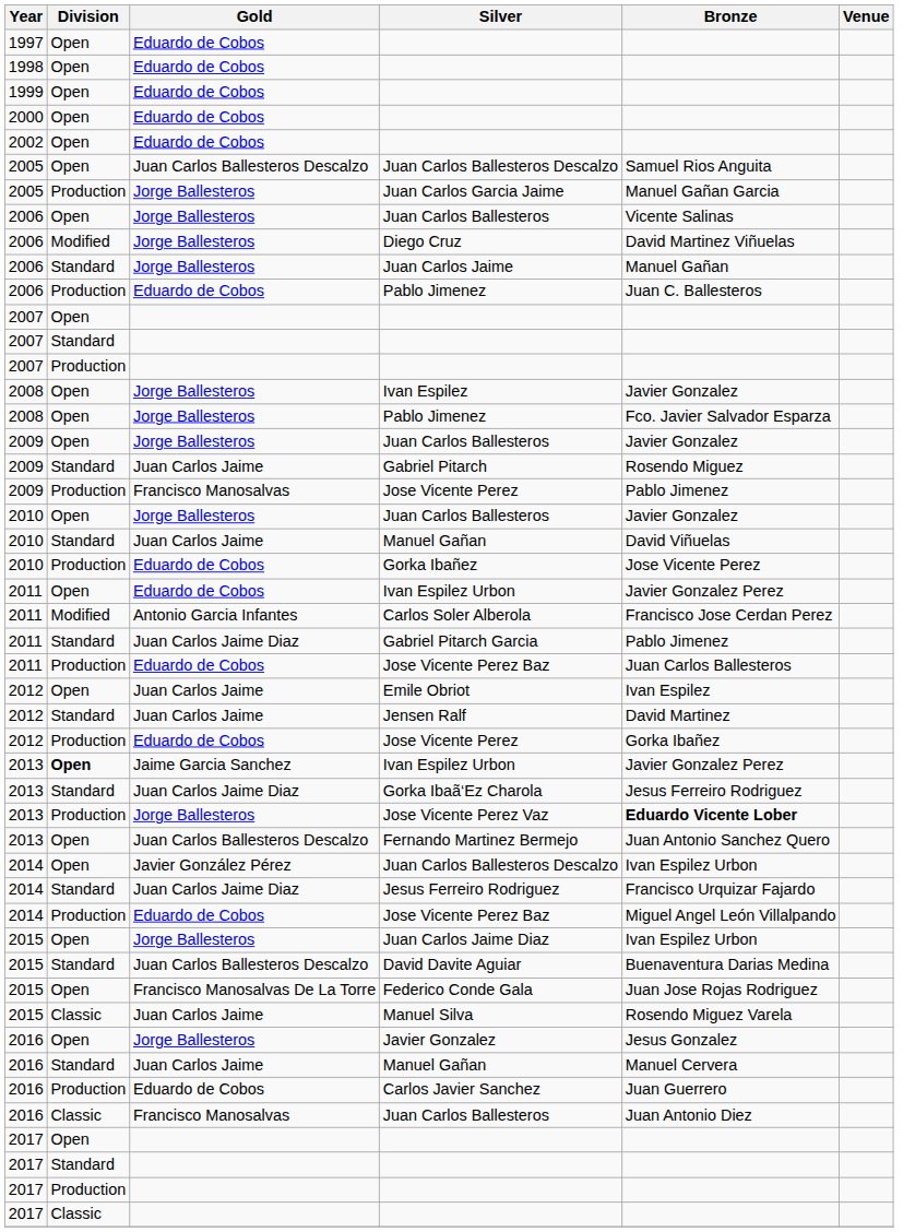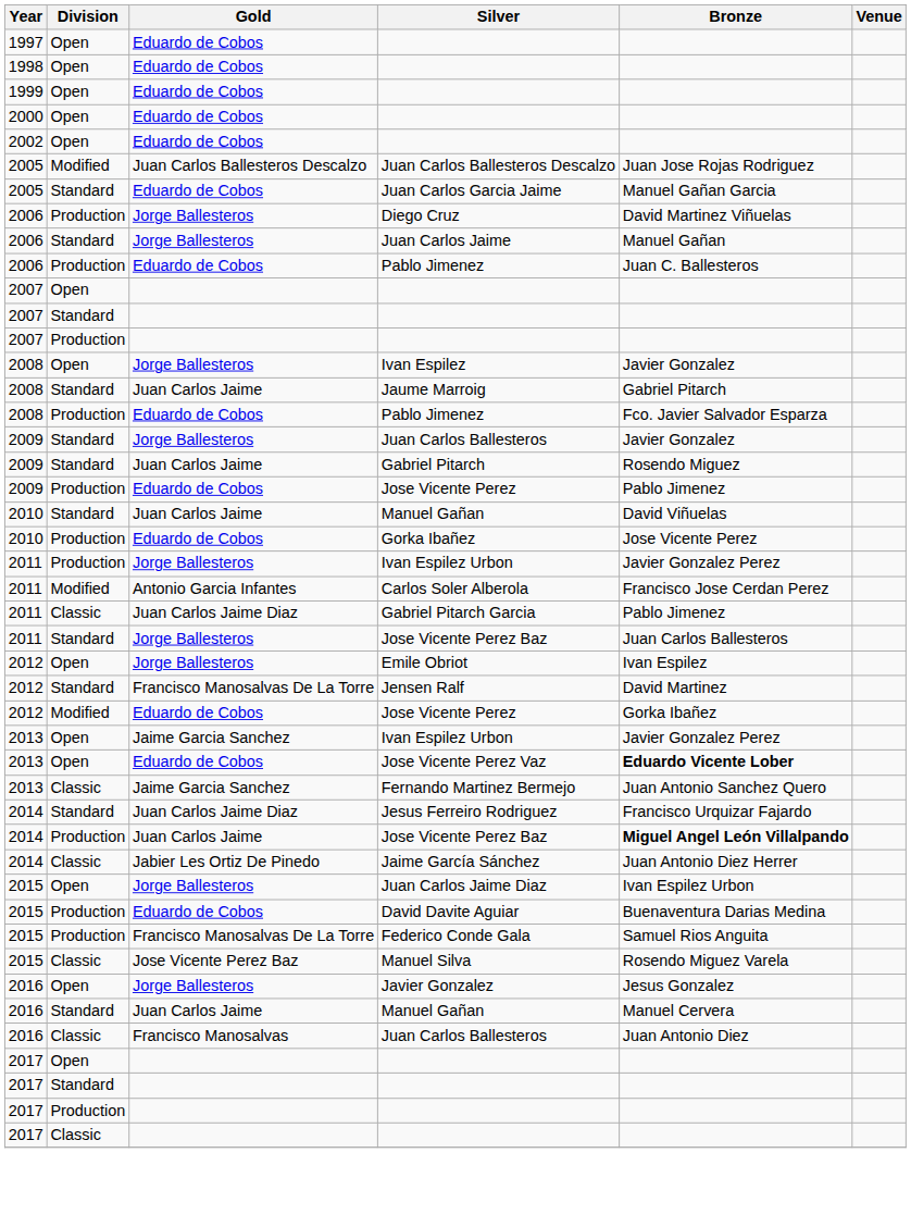 <table class="wikitable sortable" style="text-align: left;">
 <tr>
 <th>Year</th>
 <th>Division</th>
 <th> Gold</th>
 <th> Silver</th>
 <th> Bronze</th>
 <th>Venue</th>
 </tr>
 <tr>
 <td>1997</td>
 <td>Open</td>
 <td> <a href='#'>Eduardo de Cobos</a></td>
 <td></td>
 <td></td>
 <td></td>
 </tr>
 <tr>
 <td>1998</td>
 <td>Open</td>
 <td> <a href='#'>Eduardo de Cobos</a></td>
 <td></td>
 <td></td>
 <td></td>
 </tr>
 <tr>
 <td>1999</td>
 <td>Open</td>
 <td> <a href='#'>Eduardo de Cobos</a></td>
 <td></td>
 <td></td>
 <td></td>
 </tr>
 <tr>
 <td>2000</td>
 <td>Open</td>
 <td> <a href='#'>Eduardo de Cobos</a></td>
 <td></td>
 <td></td>
 <td></td>
 </tr>
 <tr>
 <td>2002</td>
 <td>Open</td>
 <td> <a href='#'>Eduardo de Cobos</a></td>
 <td></td>
 <td></td>
 <td></td>
 </tr>
 <tr>
 <td>2005</td>
-<td>Open</td>
+<td>Modified</td>
 <td> Juan Carlos Ballesteros Descalzo</td>
 <td> Juan Carlos Ballesteros Descalzo</td>
-<td> Samuel Rios Anguita</td>
+<td> Juan Jose Rojas Rodriguez</td>
 <td></td>
 </tr>
 <tr>
 <td>2005</td>
-<td>Production</td>
-<td> <a href='#'>Jorge Ballesteros</a></td>
+<td>Standard</td>
+<td> <a href='#'>Eduardo de Cobos</a></td>
 <td> Juan Carlos Garcia Jaime</td>
 <td> Manuel Gañan Garcia</td>
 <td></td>
 </tr>
 <tr>
 <td>2006</td>
-<td>Open</td>
-<td> <a href='#'>Jorge Ballesteros</a></td>
-<td> Juan Carlos Ballesteros</td>
-<td> Vicente Salinas</td>
-<td></td>
-</tr>
-<tr>
-<td>2006</td>
-<td>Modified</td>
+<td>Production</td>
 <td> <a href='#'>Jorge Ballesteros</a></td>
 <td> Diego Cruz</td>
 <td> David Martinez Viñuelas</td>
 <td></td>
 </tr>
 <tr>
 <td>2006</td>
 <td>Standard</td>
 <td> <a href='#'>Jorge Ballesteros</a></td>
 <td> Juan Carlos Jaime</td>
 <td> Manuel Gañan</td>
 <td></td>
 </tr>
 <tr>
 <td>2006</td>
 <td>Production</td>
 <td> <a href='#'>Eduardo de Cobos</a></td>
 <td> Pablo Jimenez</td>
 <td> Juan C. Ballesteros</td>
 <td></td>
 </tr>
 <tr>
 <td>2007</td>
 <td>Open</td>
 <td></td>
 <td></td>
 <td></td>
 <td></td>
 </tr>
 <tr>
 <td>2007</td>
 <td>Standard</td>
 <td></td>
 <td></td>
 <td></td>
 <td></td>
 </tr>
 <tr>
 <td>2007</td>
 <td>Production</td>
 <td></td>
 <td></td>
 <td></td>
 <td></td>
 </tr>
 <tr>
 <td>2008</td>
 <td>Open</td>
 <td> <a href='#'>Jorge Ballesteros</a></td>
 <td> Ivan Espilez</td>
 <td> Javier Gonzalez</td>
 <td></td>
 </tr>
 <tr>
 <td>2008</td>
-<td>Open</td>
-<td> <a href='#'>Jorge Ballesteros</a></td>
+<td>Standard</td>
+<td> Juan Carlos Jaime</td>
+<td> Jaume Marroig</td>
+<td> Gabriel Pitarch</td>
+<td></td>
+</tr>
+<tr>
+<td>2008</td>
+<td>Production</td>
+<td> <a href='#'>Eduardo de Cobos</a></td>
 <td> Pablo Jimenez</td>
 <td> Fco. Javier Salvador Esparza</td>
 <td></td>
 </tr>
 <tr>
 <td>2009</td>
-<td>Open</td>
+<td>Standard</td>
 <td> <a href='#'>Jorge Ballesteros</a></td>
 <td> Juan Carlos Ballesteros</td>
 <td> Javier Gonzalez</td>
 <td></td>
 </tr>
 <tr>
 <td>2009</td>
 <td>Standard</td>
 <td> Juan Carlos Jaime</td>
 <td> Gabriel Pitarch</td>
 <td> Rosendo Miguez</td>
 <td></td>
 </tr>
 <tr>
 <td>2009</td>
 <td>Production</td>
-<td> Francisco Manosalvas</td>
+<td> <a href='#'>Eduardo de Cobos</a></td>
 <td> Jose Vicente Perez</td>
 <td> Pablo Jimenez</td>
-<td></td>
-</tr>
-<tr>
-<td>2010</td>
-<td>Open</td>
-<td> <a href='#'>Jorge Ballesteros</a></td>
-<td> Juan Carlos Ballesteros</td>
-<td> Javier Gonzalez</td>
 <td></td>
 </tr>
 <tr>
 <td>2010</td>
 <td>Standard</td>
 <td> Juan Carlos Jaime</td>
 <td> Manuel Gañan</td>
 <td> David Viñuelas</td>
 <td></td>
 </tr>
 <tr>
 <td>2010</td>
 <td>Production</td>
 <td> <a href='#'>Eduardo de Cobos</a></td>
 <td> Gorka Ibañez</td>
 <td> Jose Vicente Perez</td>
 <td></td>
 </tr>
 <tr>
 <td>2011</td>
-<td>Open</td>
-<td> <a href='#'>Eduardo de Cobos</a></td>
+<td>Production</td>
+<td> <a href='#'>Jorge Ballesteros</a></td>
 <td> Ivan Espilez Urbon</td>
 <td> Javier Gonzalez Perez</td>
 <td></td>
 </tr>
 <tr>
 <td>2011</td>
 <td>Modified</td>
 <td> Antonio Garcia Infantes</td>
 <td> Carlos Soler Alberola</td>
 <td> Francisco Jose Cerdan Perez</td>
 <td></td>
 </tr>
 <tr>
 <td>2011</td>
-<td>Standard</td>
+<td>Classic</td>
 <td> Juan Carlos Jaime Diaz</td>
 <td> Gabriel Pitarch Garcia</td>
 <td> Pablo Jimenez</td>
 <td></td>
 </tr>
 <tr>
 <td>2011</td>
-<td>Production</td>
-<td> <a href='#'>Eduardo de Cobos</a></td>
+<td>Standard</td>
+<td> <a href='#'>Jorge Ballesteros</a></td>
 <td> Jose Vicente Perez Baz</td>
 <td> Juan Carlos Ballesteros</td>
 <td></td>
 </tr>
 <tr>
 <td>2012</td>
 <td>Open</td>
-<td> Juan Carlos Jaime</td>
+<td> <a href='#'>Jorge Ballesteros</a></td>
 <td> Emile Obriot</td>
 <td> Ivan Espilez</td>
 <td></td>
 </tr>
 <tr>
 <td>2012</td>
 <td>Standard</td>
-<td> Juan Carlos Jaime</td>
+<td> Francisco Manosalvas De La Torre</td>
 <td> Jensen Ralf</td>
 <td> David Martinez</td>
 <td></td>
 </tr>
 <tr>
 <td>2012</td>
-<td>Production</td>
+<td>Modified</td>
 <td> <a href='#'>Eduardo de Cobos</a></td>
 <td> Jose Vicente Perez</td>
 <td> Gorka Ibañez</td>
 <td></td>
 </tr>
 <tr>
 <td>2013</td>
-<td><strong>Open</strong></td>
+<td>Open</td>
 <td> Jaime Garcia Sanchez</td>
 <td> Ivan Espilez Urbon</td>
 <td> Javier Gonzalez Perez</td>
 <td></td>
 </tr>
 <tr>
 <td>2013</td>
-<td>Standard</td>
-<td> Juan Carlos Jaime Diaz</td>
-<td> Gorka Ibaã‘Ez Charola</td>
-<td> Jesus Ferreiro Rodriguez</td>
-<td></td>
-</tr>
-<tr>
-<td>2013</td>
-<td>Production</td>
-<td> <a href='#'>Jorge Ballesteros</a></td>
+<td>Open</td>
+<td> <a href='#'>Eduardo de Cobos</a></td>
 <td> Jose Vicente Perez Vaz</td>
 <td><strong> Eduardo Vicente Lober</strong></td>
 <td></td>
 </tr>
 <tr>
 <td>2013</td>
-<td>Open</td>
-<td> Juan Carlos Ballesteros Descalzo</td>
+<td>Classic</td>
+<td> Jaime Garcia Sanchez</td>
 <td> Fernando Martinez Bermejo</td>
 <td> Juan Antonio Sanchez Quero</td>
-<td></td>
-</tr>
-<tr>
-<td>2014</td>
-<td>Open</td>
-<td> Javier González Pérez</td>
-<td> Juan Carlos Ballesteros Descalzo</td>
-<td> Ivan Espilez Urbon</td>
 <td></td>
 </tr>
 <tr>
 <td>2014</td>
 <td>Standard</td>
 <td> Juan Carlos Jaime Diaz</td>
 <td> Jesus  Ferreiro Rodriguez</td>
 <td> Francisco Urquizar Fajardo</td>
 <td></td>
 </tr>
 <tr>
 <td>2014</td>
 <td>Production</td>
-<td> <a href='#'>Eduardo de Cobos</a></td>
+<td> Juan Carlos Jaime</td>
 <td> Jose Vicente Perez Baz</td>
-<td> Miguel Angel León Villalpando</td>
+<td><strong> Miguel Angel León Villalpando</strong></td>
+<td></td>
+</tr>
+<tr>
+<td>2014</td>
+<td>Classic</td>
+<td> Jabier Les Ortiz De Pinedo</td>
+<td> Jaime  García Sánchez</td>
+<td> Juan Antonio Diez Herrer</td>
 <td></td>
 </tr>
 <tr>
 <td>2015</td>
 <td>Open</td>
 <td> <a href='#'>Jorge Ballesteros</a></td>
 <td> Juan Carlos Jaime Diaz</td>
 <td> Ivan Espilez Urbon</td>
 <td></td>
 </tr>
 <tr>
 <td>2015</td>
-<td>Standard</td>
-<td> Juan Carlos Ballesteros Descalzo</td>
+<td>Production</td>
+<td> <a href='#'>Eduardo de Cobos</a></td>
 <td> David Davite Aguiar</td>
 <td> Buenaventura Darias Medina</td>
 <td></td>
 </tr>
 <tr>
 <td>2015</td>
-<td>Open</td>
+<td>Production</td>
 <td> Francisco Manosalvas De La Torre</td>
 <td> Federico Conde Gala</td>
-<td> Juan Jose Rojas Rodriguez</td>
+<td> Samuel Rios Anguita</td>
 <td></td>
 </tr>
 <tr>
 <td>2015</td>
 <td>Classic</td>
-<td> Juan Carlos Jaime</td>
+<td> Jose Vicente Perez Baz</td>
 <td> Manuel Silva</td>
 <td> Rosendo Miguez Varela</td>
 <td></td>
 </tr>
 <tr>
 <td>2016</td>
 <td>Open</td>
 <td> <a href='#'>Jorge Ballesteros</a></td>
 <td> Javier Gonzalez</td>
 <td> Jesus Gonzalez</td>
 <td></td>
 </tr>
 <tr>
 <td>2016</td>
 <td>Standard</td>
 <td> Juan Carlos Jaime</td>
 <td> Manuel Gañan</td>
 <td> Manuel Cervera</td>
-<td></td>
-</tr>
-<tr>
-<td>2016</td>
-<td>Production</td>
-<td> Eduardo de Cobos</td>
-<td> Carlos Javier Sanchez</td>
-<td> Juan Guerrero</td>
 <td></td>
 </tr>
 <tr>
 <td>2016</td>
 <td>Classic</td>
 <td> Francisco Manosalvas</td>
 <td> Juan Carlos Ballesteros</td>
 <td> Juan Antonio Diez</td>
 <td></td>
 </tr>
 <tr>
 <td>2017</td>
 <td>Open</td>
 <td></td>
 <td></td>
 <td></td>
 <td></td>
 </tr>
 <tr>
 <td>2017</td>
 <td>Standard</td>
 <td></td>
 <td></td>
 <td></td>
 <td></td>
 </tr>
 <tr>
 <td>2017</td>
 <td>Production</td>
 <td></td>
 <td></td>
 <td></td>
 <td></td>
 </tr>
 <tr>
 <td>2017</td>
 <td>Classic</td>
 <td></td>
 <td></td>
 <td></td>
 <td></td>
 </tr>
 <tr>
 </tr>
 </table>
